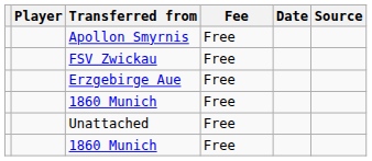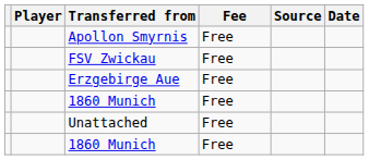 <table class="wikitable plainrowheaders sortable">
 <tr>
 <th></th>
 <th scope="col">Player</th>
 <th>Transferred from</th>
 <th style="width: 65px;">Fee</th>
+<th scope="col">Source</th>
 <th scope="col">Date</th>
-<th scope="col">Source</th>
 </tr>
 <tr>
 <td align="center"></td>
 <td></td>
 <td> <a href='#'>Apollon Smyrnis</a></td>
 <td>Free</td>
 <td></td>
 <td></td>
 </tr>
 <tr>
 <td align="center"></td>
 <td></td>
 <td> <a href='#'>FSV Zwickau</a></td>
 <td>Free</td>
 <td></td>
 <td></td>
 </tr>
 <tr>
 <td align="center"></td>
 <td></td>
 <td> <a href='#'>Erzgebirge Aue</a></td>
 <td>Free</td>
 <td></td>
 <td></td>
 </tr>
 <tr>
 <td align="center"></td>
 <td></td>
 <td> <a href='#'>1860 Munich</a></td>
 <td>Free</td>
 <td></td>
 <td></td>
 </tr>
 <tr>
 <td align="center"></td>
 <td></td>
 <td>Unattached</td>
 <td>Free</td>
 <td></td>
 <td></td>
 </tr>
 <tr>
 <td align="center"></td>
 <td></td>
 <td> <a href='#'>1860 Munich</a></td>
 <td>Free</td>
 <td></td>
 <td></td>
 </tr>
 </table>
